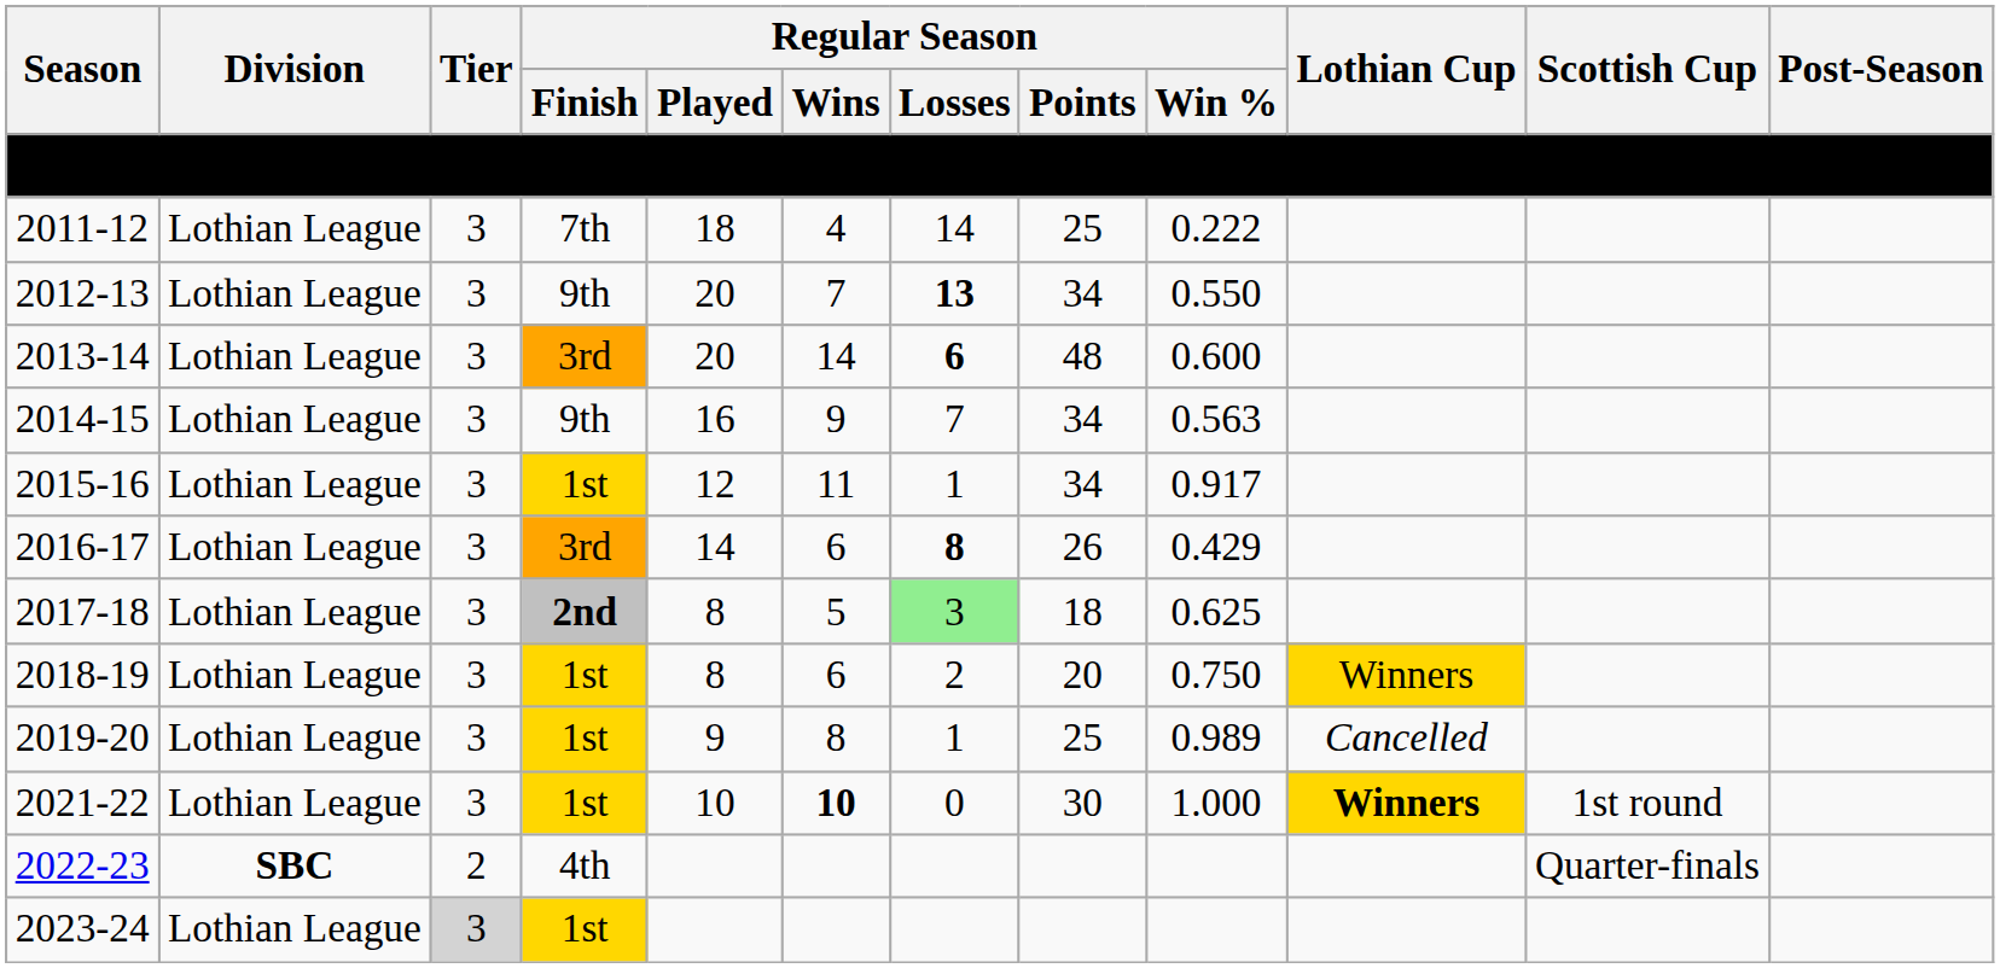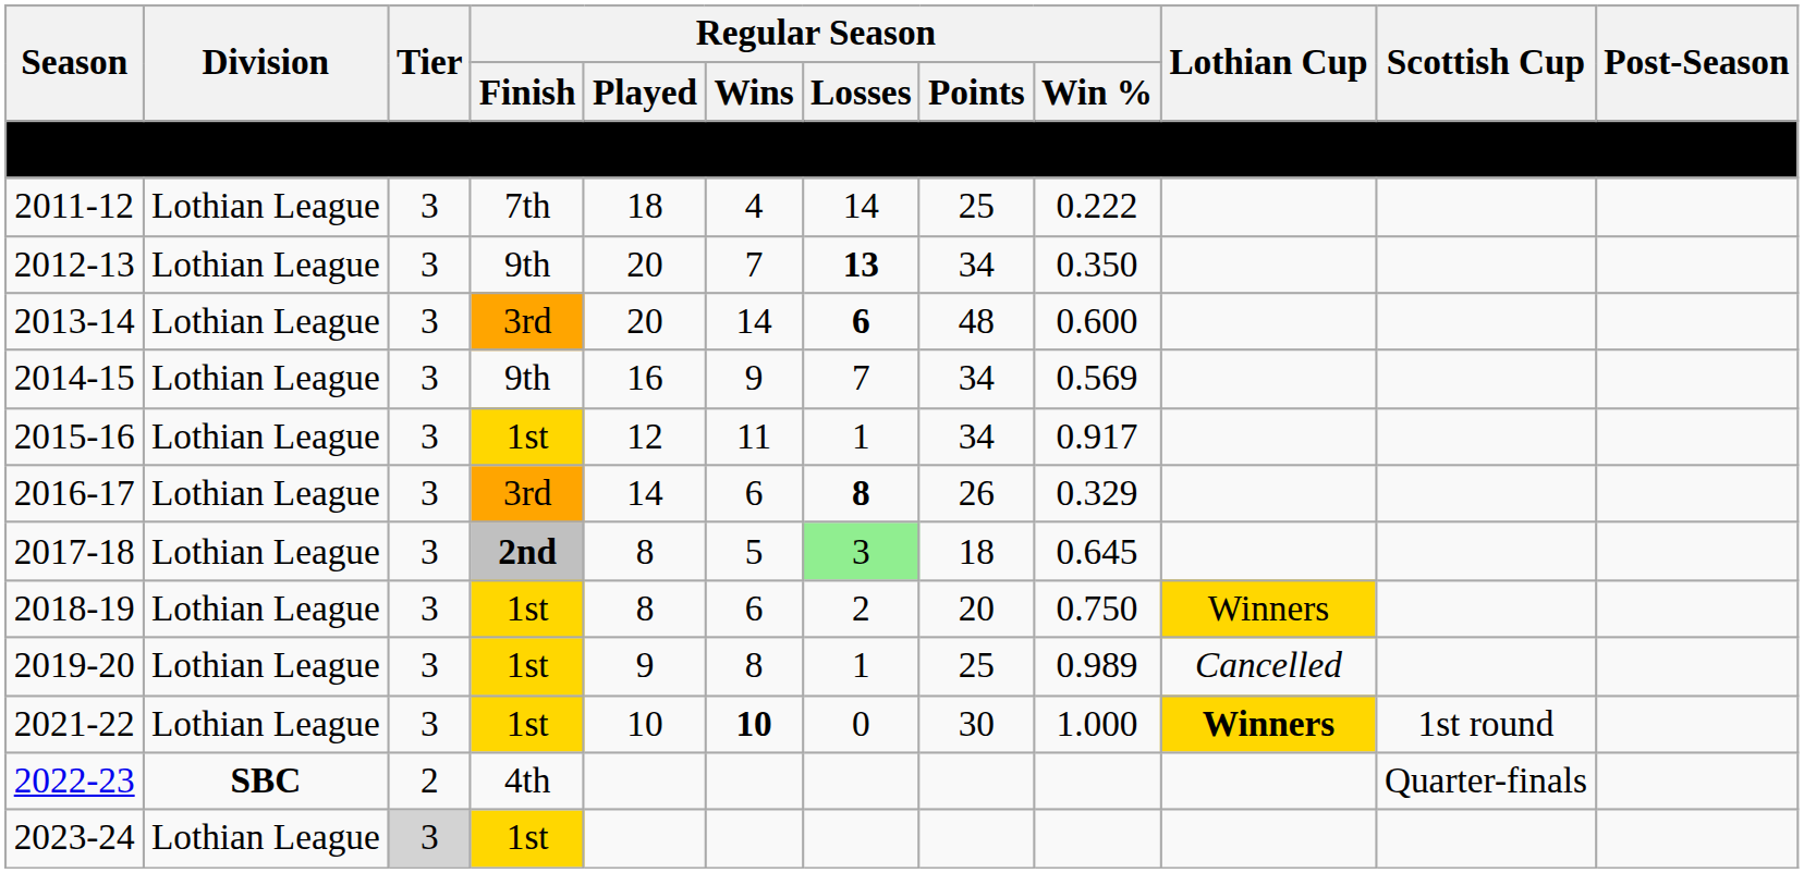 <table class="wikitable" style="font-size:100%;">
 <tr bgcolor="#efefef">
 <th rowspan="2">Season</th>
 <th rowspan="2">Division</th>
 <th rowspan="2">Tier</th>
 <th colspan="6">Regular Season</th>
 <th rowspan="2">Lothian Cup</th>
 <th rowspan="2">Scottish Cup</th>
 <th rowspan="2">Post-Season</th>
 </tr>
 <tr>
 <th>Finish</th>
 <th>Played</th>
 <th>Wins</th>
 <th>Losses</th>
 <th>Points</th>
 <th>Win %</th>
 </tr>
 <tr>
 <td colspan="12" align=center bgcolor="black"><span><strong>Edinburgh Lions</strong></span></td>
 </tr>
 <tr>
 <td style="text-align:center;">2011-12</td>
 <td style="text-align:center;">Lothian League</td>
 <td style="text-align:center;">3</td>
 <td style="text-align:center;">7th</td>
 <td style="text-align:center;">18</td>
 <td style="text-align:center;">4</td>
 <td style="text-align:center;">14</td>
 <td style="text-align:center;">25</td>
 <td style="text-align:center;">0.222</td>
 <td style="text-align:center;"></td>
 <td style="text-align:center;"></td>
 <td style="text-align:center;"></td>
 </tr>
 <tr>
 <td style="text-align:center;">2012-13</td>
 <td style="text-align:center;">Lothian League</td>
 <td style="text-align:center;">3</td>
 <td style="text-align:center;">9th</td>
 <td style="text-align:center;">20</td>
 <td style="text-align:center;">7</td>
 <td style="text-align:center;"><strong>13</strong></td>
 <td style="text-align:center;">34</td>
-<td style="text-align:center;">0.550</td>
+<td style="text-align:center;">0.350</td>
 <td style="text-align:center;"></td>
 <td style="text-align:center;"></td>
 <td style="text-align:center;"></td>
 </tr>
 <tr>
 <td style="text-align:center;">2013-14</td>
 <td style="text-align:center;">Lothian League</td>
 <td style="text-align:center;">3</td>
 <td style="text-align:center;" bgcolor="orange">3rd</td>
 <td style="text-align:center;">20</td>
 <td style="text-align:center;">14</td>
 <td style="text-align:center;"><strong>6</strong></td>
 <td style="text-align:center;">48</td>
 <td style="text-align:center;">0.600</td>
 <td style="text-align:center;"></td>
 <td style="text-align:center;"></td>
 <td style="text-align:center;"></td>
 </tr>
 <tr>
 <td style="text-align:center;">2014-15</td>
 <td style="text-align:center;">Lothian League</td>
 <td style="text-align:center;">3</td>
 <td style="text-align:center;">9th</td>
 <td style="text-align:center;">16</td>
 <td style="text-align:center;">9</td>
 <td style="text-align:center;">7</td>
 <td style="text-align:center;">34</td>
-<td style="text-align:center;">0.563</td>
+<td style="text-align:center;">0.569</td>
 <td style="text-align:center;"></td>
 <td style="text-align:center;"></td>
 <td style="text-align:center;"></td>
 </tr>
 <tr>
 <td style="text-align:center;">2015-16</td>
 <td style="text-align:center;">Lothian League</td>
 <td style="text-align:center;">3</td>
 <td style="text-align:center;" bgcolor="gold">1st</td>
 <td style="text-align:center;">12</td>
 <td style="text-align:center;">11</td>
 <td style="text-align:center;">1</td>
 <td style="text-align:center;">34</td>
 <td style="text-align:center;">0.917</td>
 <td style="text-align:center;"></td>
 <td style="text-align:center;"></td>
 <td style="text-align:center;"></td>
 </tr>
 <tr>
 <td style="text-align:center;">2016-17</td>
 <td style="text-align:center;">Lothian League</td>
 <td style="text-align:center;">3</td>
 <td style="text-align:center;" bgcolor="orange">3rd</td>
 <td style="text-align:center;">14</td>
 <td style="text-align:center;">6</td>
 <td style="text-align:center;"><strong>8</strong></td>
 <td style="text-align:center;">26</td>
-<td style="text-align:center;">0.429</td>
+<td style="text-align:center;">0.329</td>
 <td style="text-align:center;"></td>
 <td style="text-align:center;"></td>
 <td style="text-align:center;"></td>
 </tr>
 <tr>
 <td style="text-align:center;">2017-18</td>
 <td style="text-align:center;">Lothian League</td>
 <td style="text-align:center;">3</td>
 <td style="text-align:center;" bgcolor="silver"><strong>2nd</strong></td>
 <td style="text-align:center;">8</td>
 <td style="text-align:center;">5</td>
 <td style="background: lightgreen; text-align:center;">3</td>
 <td style="text-align:center;">18</td>
-<td style="text-align:center;">0.625</td>
+<td style="text-align:center;">0.645</td>
 <td style="text-align:center;"></td>
 <td style="text-align:center;"></td>
 <td style="text-align:center;"></td>
 </tr>
 <tr>
 <td style="text-align:center;">2018-19</td>
 <td style="text-align:center;">Lothian League</td>
 <td style="text-align:center;">3</td>
 <td style="text-align:center;" bgcolor="gold">1st</td>
 <td style="text-align:center;">8</td>
 <td style="text-align:center;">6</td>
 <td style="text-align:center;">2</td>
 <td style="text-align:center;">20</td>
 <td style="text-align:center;">0.750</td>
 <td style="text-align:center;" bgcolor="gold">Winners</td>
 <td style="text-align:center;"></td>
 <td style="text-align:center;"></td>
 </tr>
 <tr>
 <td style="text-align:center;">2019-20</td>
 <td style="text-align:center;">Lothian League</td>
 <td style="text-align:center;">3</td>
 <td style="text-align:center;" bgcolor="gold">1st</td>
 <td style="text-align:center;">9</td>
 <td style="text-align:center;">8</td>
 <td style="text-align:center;">1</td>
 <td style="text-align:center;">25</td>
 <td style="text-align:center;">0.989</td>
 <td style="text-align:center;"><em>Cancelled</em></td>
 <td style="text-align:center;"></td>
 <td style="text-align:center;"></td>
 </tr>
 <tr>
 <td style="text-align:center;">2021-22</td>
 <td style="text-align:center;">Lothian League</td>
 <td style="text-align:center;">3</td>
 <td style="text-align:center;" bgcolor="gold">1st</td>
 <td style="text-align:center;">10</td>
 <td style="text-align:center;"><strong>10</strong></td>
 <td style="text-align:center;">0</td>
 <td style="text-align:center;">30</td>
 <td style="text-align:center;">1.000</td>
 <td style="text-align:center;" bgcolor="gold"><strong>Winners</strong></td>
 <td style="text-align:center;">1st round</td>
 <td style="text-align:center;"></td>
 </tr>
 <tr>
 <td style="text-align:center;"><a href='#'>2022-23</a></td>
 <td style="text-align:center;"><strong>SBC</strong></td>
 <td style="text-align:center;">2</td>
 <td style="text-align:center;">4th</td>
 <td style="text-align:center;"></td>
 <td style="text-align:center;"></td>
 <td style="text-align:center;"></td>
 <td style="text-align:center;"></td>
 <td style="text-align:center;"></td>
 <td style="text-align:center;"></td>
 <td style="text-align:center;">Quarter-finals</td>
 <td style="text-align:center;"></td>
 </tr>
 <tr>
 <td style="text-align:center;">2023-24</td>
 <td style="text-align:center;">Lothian League</td>
 <td style="background: lightgrey; text-align:center;">3</td>
 <td style="text-align:center;" bgcolor="gold">1st</td>
 <td style="text-align:center;"></td>
 <td style="text-align:center;"></td>
 <td style="text-align:center;"></td>
 <td style="text-align:center;"></td>
 <td style="text-align:center;"></td>
 <td style="text-align:center;"></td>
 <td style="text-align:center;"></td>
 <td style="text-align:center;"></td>
 </tr>
 </table>
